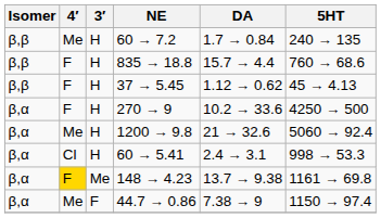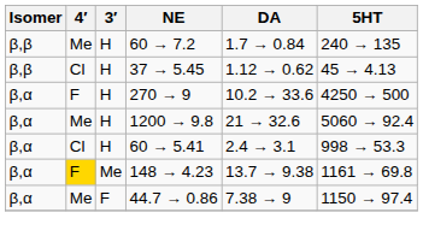 <table class="wikitable">
 <tr>
 <th>Isomer</th>
 <th>4′</th>
 <th>3′</th>
 <th>NE</th>
 <th>DA</th>
 <th>5HT</th>
 </tr>
 <tr>
 <td>β,β</td>
 <td>Me</td>
 <td>H</td>
 <td>60 → 7.2</td>
 <td>1.7 → 0.84</td>
 <td>240 → 135</td>
 </tr>
 <tr>
 <td>β,β</td>
-<td>F</td>
-<td>H</td>
-<td>835 → 18.8</td>
-<td>15.7 → 4.4</td>
-<td>760 → 68.6</td>
-</tr>
-<tr>
-<td>β,β</td>
-<td>F</td>
+<td>Cl</td>
 <td>H</td>
 <td>37 → 5.45</td>
 <td>1.12 → 0.62</td>
 <td>45 → 4.13</td>
 </tr>
 <tr>
 <td>β,α</td>
 <td>F</td>
 <td>H</td>
 <td>270 → 9</td>
 <td>10.2 → 33.6</td>
 <td>4250 → 500</td>
 </tr>
 <tr>
 <td>β,α</td>
 <td>Me</td>
 <td>H</td>
 <td>1200 → 9.8</td>
 <td>21 → 32.6</td>
 <td>5060 → 92.4</td>
 </tr>
 <tr>
 <td>β,α</td>
 <td>Cl</td>
 <td>H</td>
 <td>60 → 5.41</td>
 <td>2.4 → 3.1</td>
 <td>998 → 53.3</td>
 </tr>
 <tr>
 <td>β,α</td>
 <td style="background: gold;">F</td>
 <td>Me</td>
 <td>148 → 4.23</td>
 <td>13.7 → 9.38</td>
 <td>1161 → 69.8</td>
 </tr>
 <tr>
 <td>β,α</td>
 <td>Me</td>
 <td>F</td>
 <td>44.7 → 0.86</td>
 <td>7.38 → 9</td>
 <td>1150 → 97.4</td>
 </tr>
 <tr>
 </tr>
 </table>
